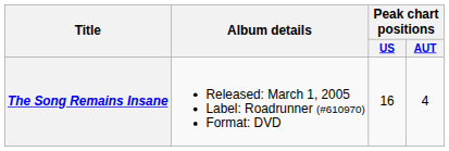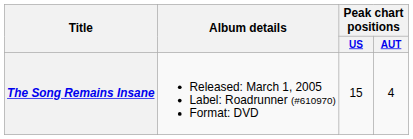 <table class="wikitable plainrowheaders">
 <tr>
 <th rowspan="2">Title</th>
 <th rowspan="2">Album details</th>
 <th colspan="2">Peak chart positions</th>
 </tr>
 <tr>
 <th style="width:3em;font-size:85%;"><a href='#'>US</a><br></th>
 <th style="width:3em;font-size:85%;"><a href='#'>AUT</a><br></th>
 </tr>
 <tr>
 <th scope="row"><em><a href='#'>The Song Remains Insane</a></em></th>
 <td><br><ul><li>Released: March 1, 2005</li><li>Label: Roadrunner <small>(#610970)</small></li><li>Format: DVD</li></ul></td>
-<td align="center">16</td>
+<td align="center">15</td>
 <td align="center">4</td>
 </tr>
 </table>
